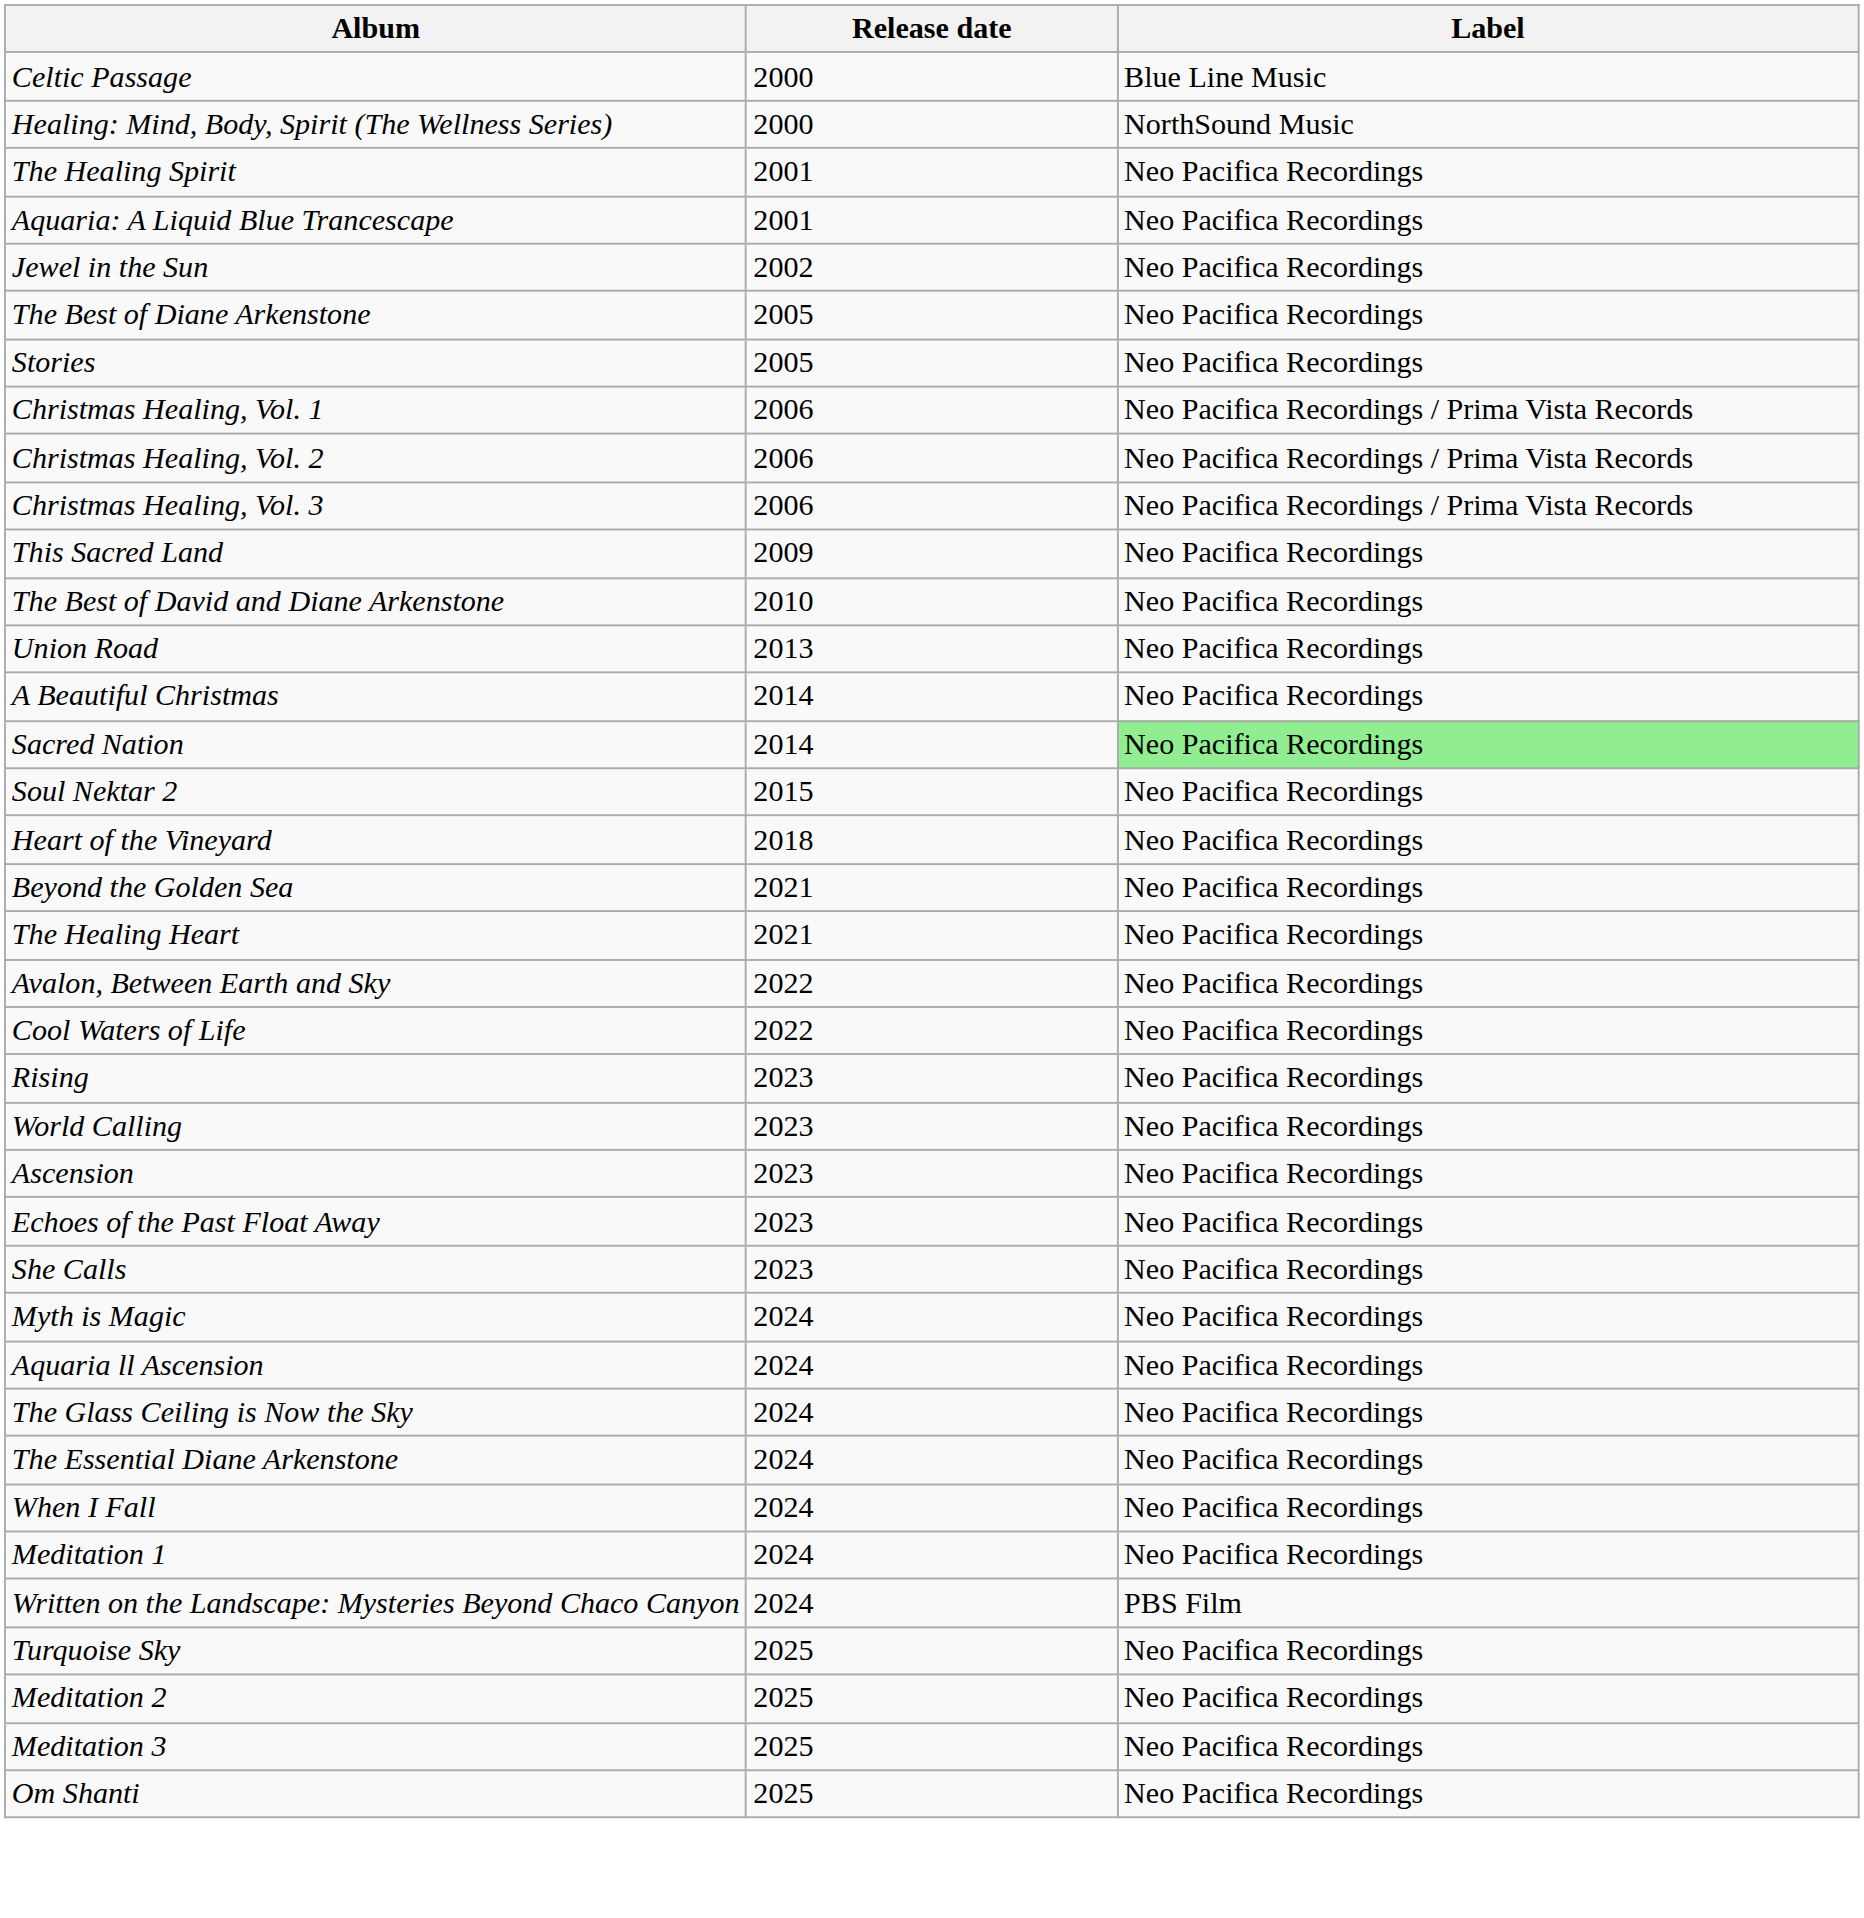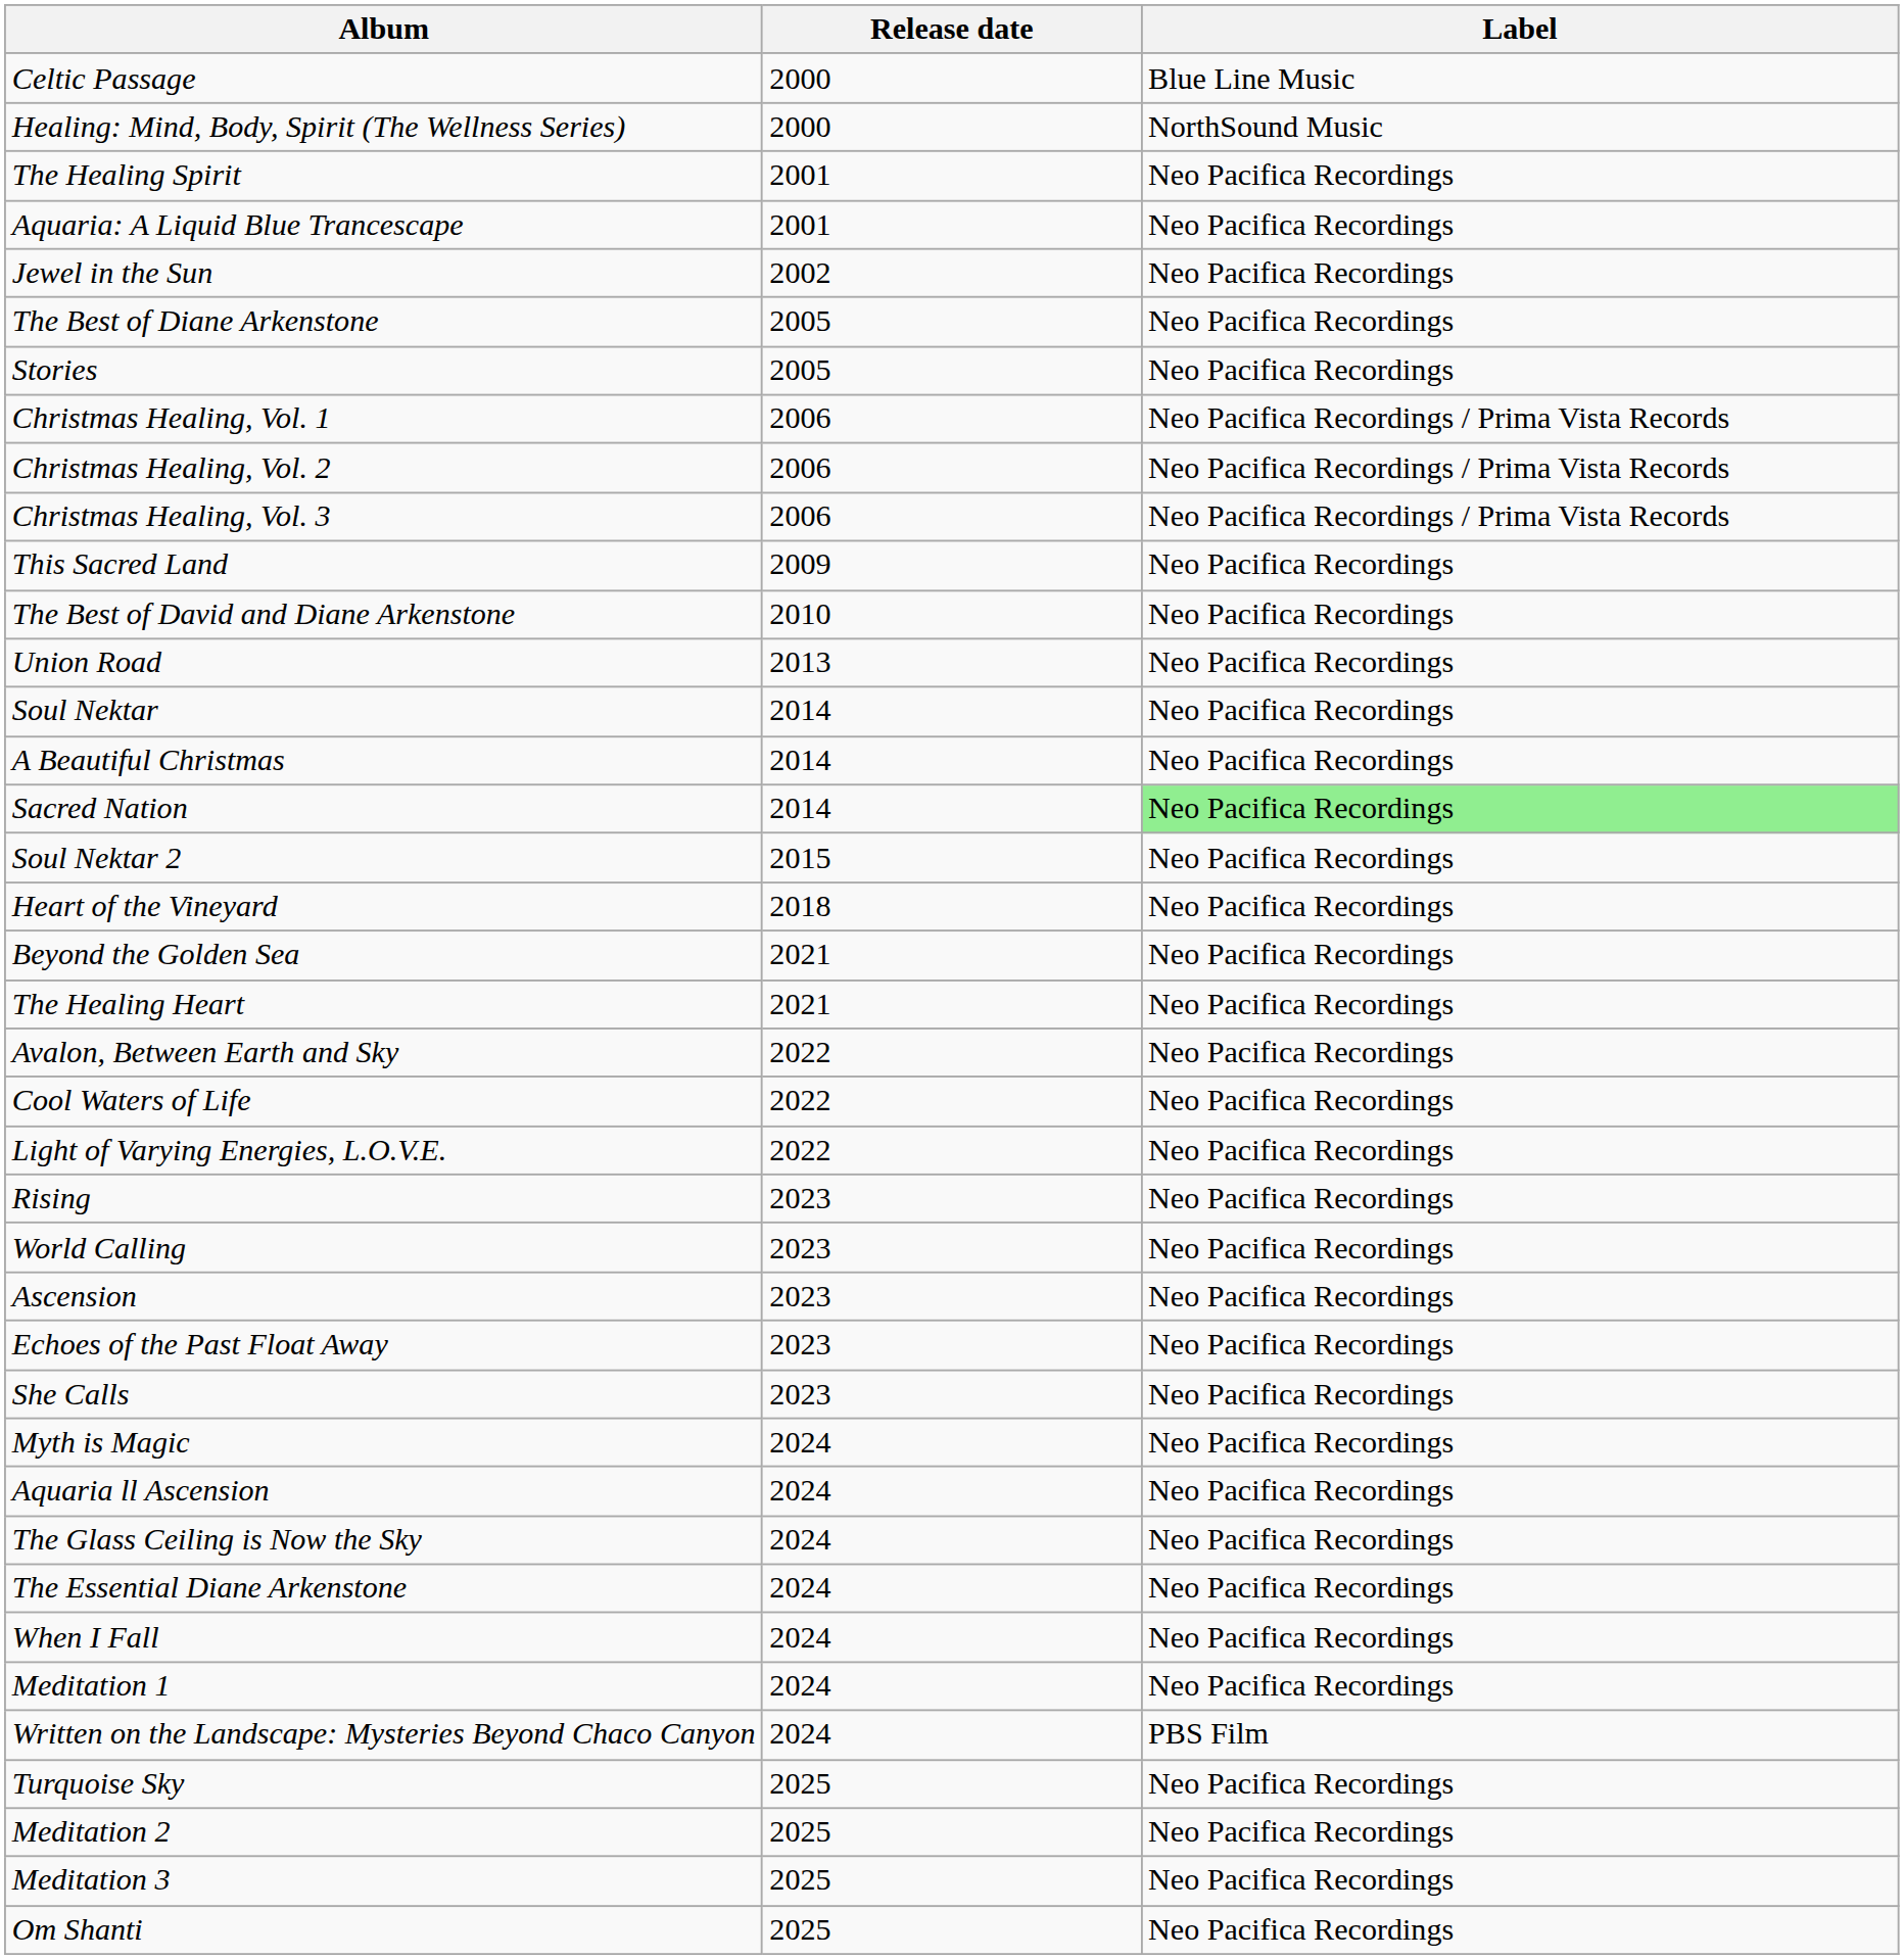 <table class="wikitable">
 <tr>
 <th width="40%">Album</th>
 <th width="20%">Release date</th>
 <th width="40%">Label</th>
 </tr>
 <tr>
 <td><em>Celtic Passage</em></td>
 <td>2000</td>
 <td>Blue Line Music</td>
 </tr>
 <tr>
 <td><em>Healing: Mind, Body, Spirit (The Wellness Series)</em></td>
 <td>2000</td>
 <td>NorthSound Music</td>
 </tr>
 <tr>
 <td><em>The Healing Spirit</em></td>
 <td>2001</td>
 <td>Neo Pacifica Recordings</td>
 </tr>
 <tr>
 <td><em>Aquaria: A Liquid Blue Trancescape</em></td>
 <td>2001</td>
 <td>Neo Pacifica Recordings</td>
 </tr>
 <tr>
 <td><em>Jewel in the Sun</em></td>
 <td>2002</td>
 <td>Neo Pacifica Recordings</td>
 </tr>
 <tr>
 <td><em>The Best of Diane Arkenstone</em></td>
 <td>2005</td>
 <td>Neo Pacifica Recordings</td>
 </tr>
 <tr>
 <td><em>Stories</em></td>
 <td>2005</td>
 <td>Neo Pacifica Recordings</td>
 </tr>
 <tr>
 <td><em>Christmas Healing, Vol. 1</em></td>
 <td>2006</td>
 <td>Neo Pacifica Recordings / Prima Vista Records</td>
 </tr>
 <tr>
 <td><em>Christmas Healing, Vol. 2</em></td>
 <td>2006</td>
 <td>Neo Pacifica Recordings / Prima Vista Records</td>
 </tr>
 <tr>
 <td><em>Christmas Healing, Vol. 3</em></td>
 <td>2006</td>
 <td>Neo Pacifica Recordings / Prima Vista Records</td>
 </tr>
 <tr>
 <td><em>This Sacred Land</em></td>
 <td>2009</td>
 <td>Neo Pacifica Recordings</td>
 </tr>
 <tr>
 <td><em>The Best of David and Diane Arkenstone</em></td>
 <td>2010</td>
 <td>Neo Pacifica Recordings</td>
 </tr>
 <tr>
 <td><em>Union Road</em></td>
 <td>2013</td>
 <td>Neo Pacifica Recordings</td>
 </tr>
 <tr>
+<td><em>Soul Nektar</em></td>
+<td>2014</td>
+<td>Neo Pacifica Recordings</td>
+</tr>
+<tr>
 <td><em>A Beautiful Christmas</em></td>
 <td>2014</td>
 <td>Neo Pacifica Recordings</td>
 </tr>
 <tr>
 <td><em>Sacred Nation</em></td>
 <td>2014</td>
 <td style="background: lightgreen;">Neo Pacifica Recordings</td>
 </tr>
 <tr>
 <td><em>Soul Nektar 2</em></td>
 <td>2015</td>
 <td>Neo Pacifica Recordings</td>
 </tr>
 <tr>
 <td><em>Heart of the Vineyard</em></td>
 <td>2018</td>
 <td>Neo Pacifica Recordings</td>
 </tr>
 <tr>
 <td><em>Beyond the Golden Sea</em></td>
 <td>2021</td>
 <td>Neo Pacifica Recordings</td>
 </tr>
 <tr>
 <td><em>The Healing Heart</em></td>
 <td>2021</td>
 <td>Neo Pacifica Recordings</td>
 </tr>
 <tr>
 <td><em>Avalon, Between Earth and Sky</em></td>
 <td>2022</td>
 <td>Neo Pacifica Recordings</td>
 </tr>
 <tr>
 <td><em>Cool Waters of Life</em></td>
+<td>2022</td>
+<td>Neo Pacifica Recordings</td>
+</tr>
+<tr>
+<td><em>Light of Varying Energies, L.O.V.E.</em></td>
 <td>2022</td>
 <td>Neo Pacifica Recordings</td>
 </tr>
 <tr>
 <td><em>Rising</em></td>
 <td>2023</td>
 <td>Neo Pacifica Recordings</td>
 </tr>
 <tr>
 <td><em>World Calling</em></td>
 <td>2023</td>
 <td>Neo Pacifica Recordings</td>
 </tr>
 <tr>
 <td><em>Ascension</em></td>
 <td>2023</td>
 <td>Neo Pacifica Recordings</td>
 </tr>
 <tr>
 <td><em>Echoes of the Past Float Away</em></td>
 <td>2023</td>
 <td>Neo Pacifica Recordings</td>
 </tr>
 <tr>
 <td><em>She Calls</em></td>
 <td>2023</td>
 <td>Neo Pacifica Recordings</td>
 </tr>
 <tr>
 <td><em>Myth is Magic</em></td>
 <td>2024</td>
 <td>Neo Pacifica Recordings</td>
 </tr>
 <tr>
 <td><em>Aquaria ll Ascension</em></td>
 <td>2024</td>
 <td>Neo Pacifica Recordings</td>
 </tr>
 <tr>
 <td><em>The Glass Ceiling is Now the Sky</em></td>
 <td>2024</td>
 <td>Neo Pacifica Recordings</td>
 </tr>
 <tr>
 <td><em>The Essential Diane Arkenstone</em></td>
 <td>2024</td>
 <td>Neo Pacifica Recordings</td>
 </tr>
 <tr>
 <td><em>When I Fall</em></td>
 <td>2024</td>
 <td>Neo Pacifica Recordings</td>
 </tr>
 <tr>
 <td><em>Meditation 1</em></td>
 <td>2024</td>
 <td>Neo Pacifica Recordings</td>
 </tr>
 <tr>
 <td><em>Written on the Landscape: Mysteries Beyond Chaco Canyon</em></td>
 <td>2024</td>
 <td>PBS Film</td>
 </tr>
 <tr>
 <td><em>Turquoise Sky</em></td>
 <td>2025</td>
 <td>Neo Pacifica Recordings</td>
 </tr>
 <tr>
 <td><em>Meditation 2</em></td>
 <td>2025</td>
 <td>Neo Pacifica Recordings</td>
 </tr>
 <tr>
 <td><em>Meditation 3</em></td>
 <td>2025</td>
 <td>Neo Pacifica Recordings</td>
 </tr>
 <tr>
 <td><em>Om Shanti</em></td>
 <td>2025</td>
 <td>Neo Pacifica Recordings</td>
 </tr>
 </table>
